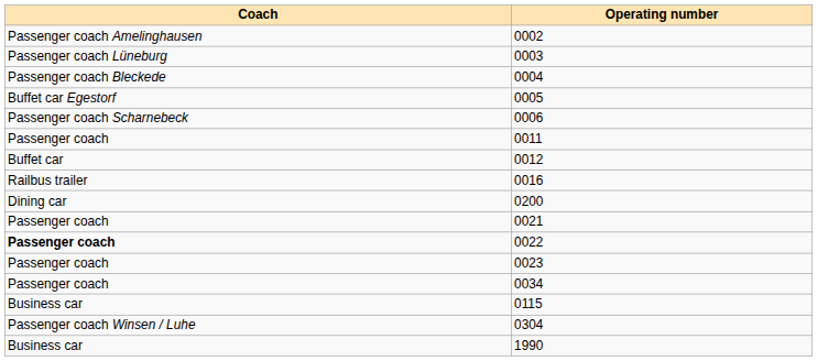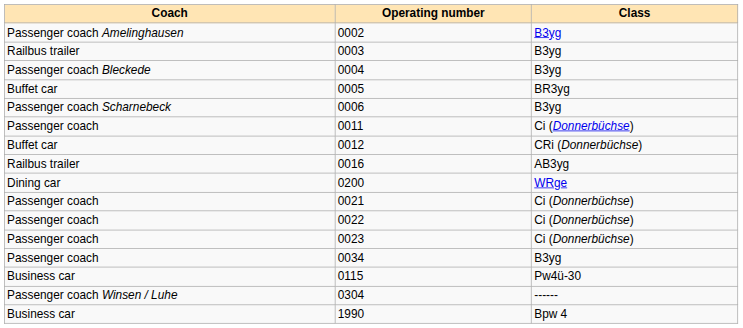 <table class="wikitable sortable" width="50%">
 <tr>
 <th style="background: #FFE5B4;">Coach</th>
 <th style="background: #FFE5B4;">Operating number</th>
+<th style="background: #FFE5B4;">Class</th>
 </tr>
 <tr>
 <td>Passenger coach <em>Amelinghausen</em></td>
 <td>0002</td>
+<td><a href='#'>B3yg</a></td>
 </tr>
 <tr>
-<td>Passenger coach <em>Lüneburg</em></td>
+<td>Railbus trailer</td>
 <td>0003</td>
+<td>B3yg</td>
 </tr>
 <tr>
 <td>Passenger coach <em>Bleckede</em></td>
 <td>0004</td>
+<td>B3yg</td>
 </tr>
 <tr>
-<td>Buffet car <em>Egestorf</em></td>
+<td>Buffet car</td>
 <td>0005</td>
+<td>BR3yg</td>
 </tr>
 <tr>
 <td>Passenger coach <em>Scharnebeck</em></td>
 <td>0006</td>
+<td>B3yg</td>
 </tr>
 <tr>
 <td>Passenger coach</td>
 <td>0011</td>
+<td>Ci (<em><a href='#'>Donnerbüchse</a></em>)</td>
 </tr>
 <tr>
 <td>Buffet car</td>
 <td>0012</td>
+<td>CRi (<em>Donnerbüchse</em>)</td>
 </tr>
 <tr>
 <td>Railbus trailer</td>
 <td>0016</td>
+<td>AB3yg</td>
 </tr>
 <tr>
 <td>Dining car</td>
 <td>0200</td>
+<td><a href='#'>WRge</a></td>
 </tr>
 <tr>
 <td>Passenger coach</td>
 <td>0021</td>
+<td>Ci (<em>Donnerbüchse</em>)</td>
 </tr>
 <tr>
-<td><strong>Passenger coach</strong></td>
+<td>Passenger coach</td>
 <td>0022</td>
+<td>Ci (<em>Donnerbüchse</em>)</td>
 </tr>
 <tr>
 <td>Passenger coach</td>
 <td>0023</td>
+<td>Ci (<em>Donnerbüchse</em>)</td>
 </tr>
 <tr>
 <td>Passenger coach</td>
 <td>0034</td>
+<td>B3yg</td>
 </tr>
 <tr>
 <td>Business car</td>
 <td>0115</td>
+<td>Pw4ü-30</td>
 </tr>
 <tr>
 <td>Passenger coach <em>Winsen / Luhe</em></td>
 <td>0304</td>
+<td>------</td>
 </tr>
 <tr>
 <td>Business car</td>
 <td>1990</td>
+<td>Bpw 4</td>
 </tr>
 </table>
